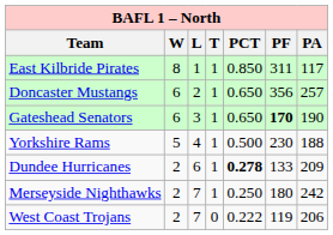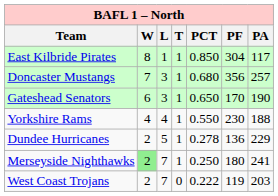 <table class="wikitable">
 <tr bgcolor="#FFCCCC">
 <td colspan="8" align="center"><strong>BAFL 1 – North</strong></td>
 </tr>
 <tr bgcolor="#efefef">
 <th>Team</th>
 <th>W</th>
 <th>L</th>
 <th>T</th>
 <th>PCT</th>
 <th>PF</th>
 <th>PA</th>
 </tr>
 <tr align="center" bgcolor="#ccffcc">
 <td align="left"><a href='#'>East Kilbride Pirates</a></td>
 <td>8</td>
 <td>1</td>
 <td>1</td>
 <td>0.850</td>
-<td>311</td>
+<td>304</td>
 <td>117</td>
 </tr>
 <tr align="center" bgcolor="#ccffcc">
 <td align="left"><a href='#'>Doncaster Mustangs</a></td>
-<td>6</td>
-<td>2</td>
+<td>7</td>
+<td>3</td>
 <td>1</td>
-<td>0.650</td>
+<td>0.680</td>
 <td>356</td>
 <td>257</td>
 </tr>
 <tr align="center" bgcolor="#ccffcc">
 <td align="left"><a href='#'>Gateshead Senators</a></td>
 <td>6</td>
 <td>3</td>
 <td>1</td>
 <td>0.650</td>
-<td><strong>170</strong></td>
+<td>170</td>
 <td>190</td>
 </tr>
 <tr align="center">
 <td align="left"><a href='#'>Yorkshire Rams</a></td>
-<td>5</td>
+<td>4</td>
 <td>4</td>
 <td>1</td>
-<td>0.500</td>
+<td>0.550</td>
 <td>230</td>
 <td>188</td>
 </tr>
 <tr align="center">
 <td align="left"><a href='#'>Dundee Hurricanes</a></td>
 <td>2</td>
-<td>6</td>
+<td>5</td>
 <td>1</td>
-<td><strong>0.278</strong></td>
-<td>133</td>
-<td>209</td>
+<td>0.278</td>
+<td>136</td>
+<td>229</td>
 </tr>
 <tr align="center">
 <td align="left"><a href='#'>Merseyside Nighthawks</a></td>
-<td>2</td>
+<td style="background: lightgreen;">2</td>
 <td>7</td>
 <td>1</td>
 <td>0.250</td>
 <td>180</td>
-<td>242</td>
+<td>241</td>
 </tr>
 <tr align="center">
 <td align="left"><a href='#'>West Coast Trojans</a></td>
 <td>2</td>
 <td>7</td>
 <td>0</td>
 <td>0.222</td>
 <td>119</td>
-<td>206</td>
+<td>203</td>
 </tr>
 </table>
